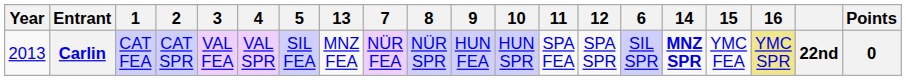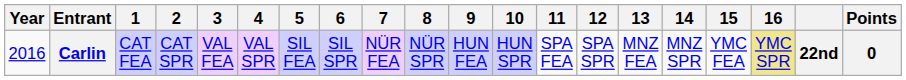 <table class="wikitable" style="text-align:center; font-size:85%">
 <tr>
 <th>Year</th>
 <th>Entrant</th>
 <th>1</th>
 <th>2</th>
 <th>3</th>
 <th>4</th>
 <th>5</th>
-<th>13</th>
+<th>6</th>
 <th>7</th>
 <th>8</th>
 <th>9</th>
 <th>10</th>
 <th>11</th>
 <th>12</th>
-<th>6</th>
+<th>13</th>
 <th>14</th>
 <th>15</th>
 <th>16</th>
 <th></th>
 <th>Points</th>
 </tr>
 <tr>
-<td><a href='#'>2013</a></td>
+<td><a href='#'>2016</a></td>
 <th><a href='#'>Carlin</a></th>
 <td style="background:#cfcfff;"><a href='#'>CAT<br>FEA</a><br></td>
 <td style="background:#cfcfff;"><a href='#'>CAT<br>SPR</a><br></td>
 <td style="background:#efcfff;"><a href='#'>VAL<br>FEA</a><br></td>
 <td style="background:#efcfff;"><a href='#'>VAL<br>SPR</a><br></td>
 <td style="background:#cfcfff;"><a href='#'>SIL<br>FEA</a><br></td>
-<td><a href='#'>MNZ<br>FEA</a></td>
+<td style="background:#cfcfff;"><a href='#'>SIL<br>SPR</a><br></td>
 <td style="background:#efcfff;"><a href='#'>NÜR<br>FEA</a><br></td>
 <td style="background:#cfcfff;"><a href='#'>NÜR<br>SPR</a><br></td>
 <td style="background:#cfcfff;"><a href='#'>HUN<br>FEA</a><br></td>
 <td style="background:#cfcfff;"><a href='#'>HUN<br>SPR</a><br></td>
 <td><a href='#'>SPA<br>FEA</a></td>
 <td><a href='#'>SPA<br>SPR</a></td>
-<td style="background:#cfcfff;"><a href='#'>SIL<br>SPR</a><br></td>
-<td><strong><a href='#'>MNZ<br>SPR</a></strong></td>
+<td><a href='#'>MNZ<br>FEA</a></td>
+<td><a href='#'>MNZ<br>SPR</a></td>
 <td><a href='#'>YMC<br>FEA</a></td>
 <td style="background: khaki;"><a href='#'>YMC<br>SPR</a></td>
 <th>22nd</th>
 <th>0</th>
 </tr>
 </table>
